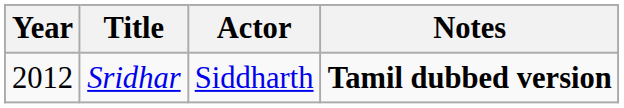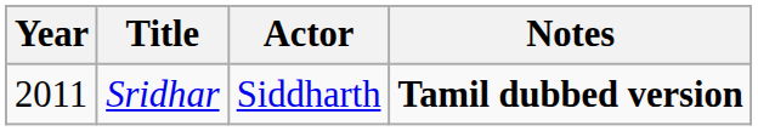 <table class="wikitable sortable">
 <tr>
 <th scope="col">Year</th>
 <th scope="col">Title</th>
 <th scope="col">Actor</th>
 <th class="unsortable" scope="col">Notes</th>
 </tr>
 <tr>
-<td>2012</td>
+<td>2011</td>
 <td><em><a href='#'>Sridhar</a></em></td>
 <td><a href='#'>Siddharth</a></td>
 <td><strong>Tamil dubbed version</strong></td>
 </tr>
 </table>
